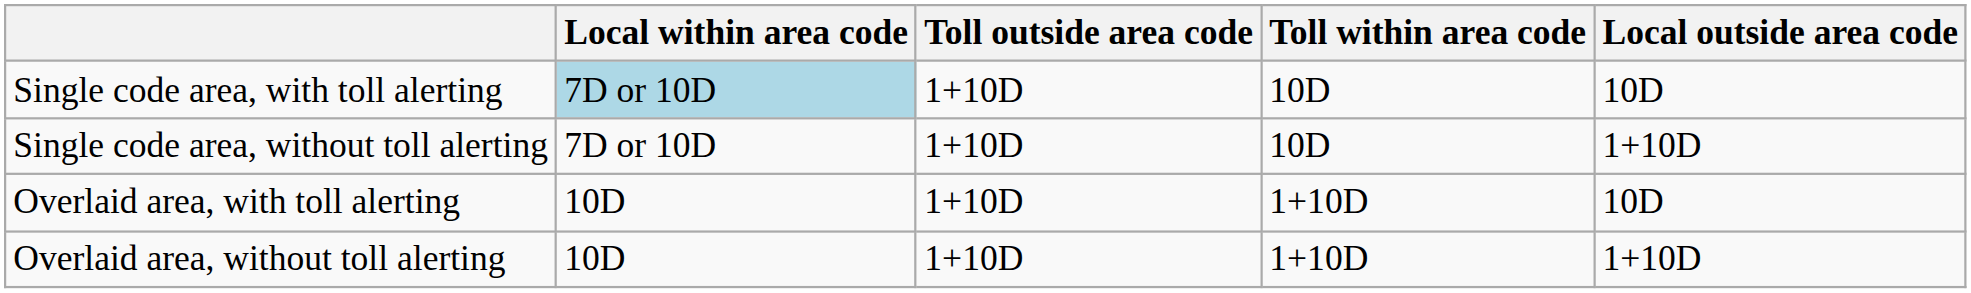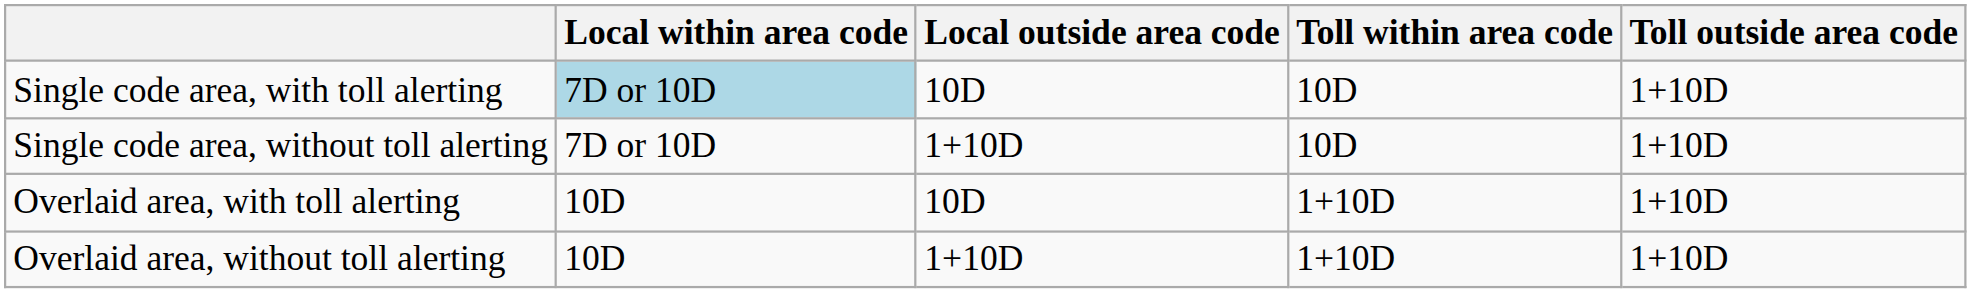 <table class=wikitable>
 <tr>
 <th></th>
 <th scope=col>Local within area code</th>
+<th scope=col>Local outside area code</th>
+<th scope=col>Toll within area code</th>
 <th scope=col>Toll outside area code</th>
-<th scope=col>Toll within area code</th>
-<th scope=col>Local outside area code</th>
 </tr>
 <tr>
 <td>Single code area, with toll alerting</td>
 <td style="background: lightblue;">7D or 10D</td>
-<td>1+10D</td>
 <td>10D</td>
 <td>10D</td>
+<td>1+10D</td>
 </tr>
 <tr>
 <td>Single code area, without toll alerting</td>
 <td>7D or 10D</td>
 <td>1+10D</td>
 <td>10D</td>
 <td>1+10D</td>
 </tr>
 <tr>
 <td>Overlaid area, with toll alerting</td>
 <td>10D</td>
+<td>10D</td>
 <td>1+10D</td>
 <td>1+10D</td>
-<td>10D</td>
 </tr>
 <tr>
 <td>Overlaid area, without toll alerting</td>
 <td>10D</td>
 <td>1+10D</td>
 <td>1+10D</td>
 <td>1+10D</td>
 </tr>
 </table>
